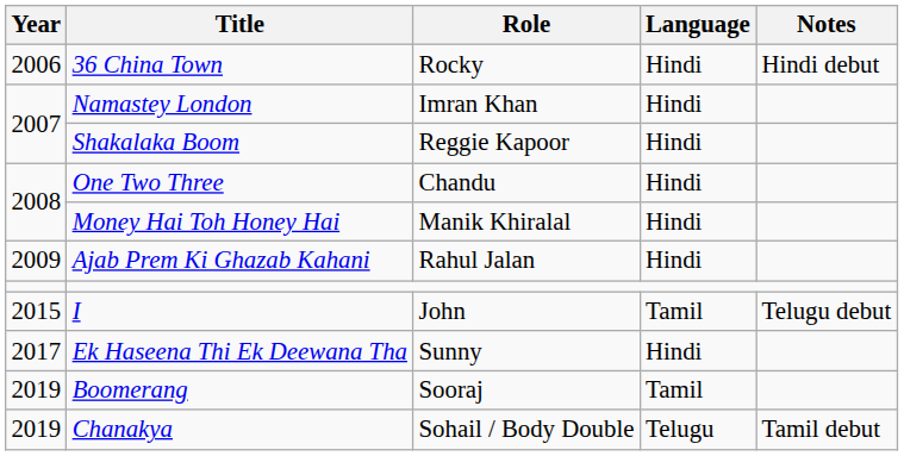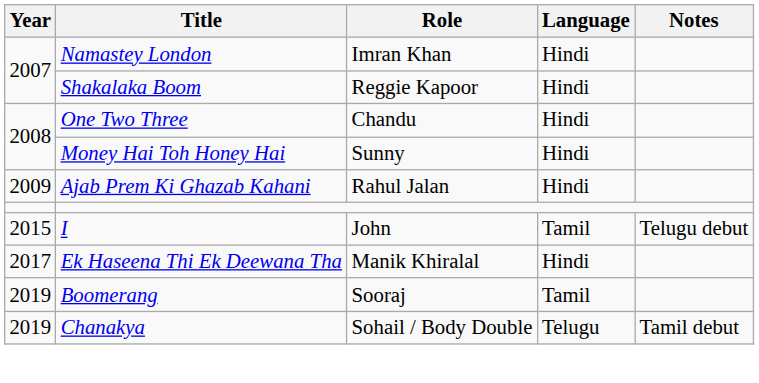 <table class="wikitable">
 <tr>
 <th>Year</th>
 <th>Title</th>
 <th>Role</th>
 <th>Language</th>
 <th>Notes</th>
-</tr>
-<tr>
-<td>2006</td>
-<td><em><a href='#'>36 China Town</a></em></td>
-<td>Rocky</td>
-<td>Hindi</td>
-<td>Hindi debut</td>
 </tr>
 <tr>
 <td rowspan="2">2007</td>
 <td><em><a href='#'>Namastey London</a></em></td>
 <td>Imran Khan</td>
 <td>Hindi</td>
 <td></td>
 </tr>
 <tr>
 <td><em><a href='#'>Shakalaka Boom</a></em></td>
 <td>Reggie Kapoor</td>
 <td>Hindi</td>
 <td></td>
 </tr>
 <tr>
 <td rowspan="2">2008</td>
 <td><em><a href='#'>One Two Three</a></em></td>
 <td>Chandu</td>
 <td>Hindi</td>
 <td></td>
 </tr>
 <tr>
 <td><em><a href='#'>Money Hai Toh Honey Hai</a></em></td>
-<td>Manik Khiralal</td>
+<td>Sunny</td>
 <td>Hindi</td>
 <td></td>
 </tr>
 <tr>
 <td>2009</td>
 <td><em><a href='#'>Ajab Prem Ki Ghazab Kahani</a></em></td>
 <td>Rahul Jalan</td>
 <td>Hindi</td>
 <td></td>
 </tr>
 <tr>
 <td></td>
 </tr>
 <tr>
 <td>2015</td>
 <td><em><a href='#'>I</a></em></td>
 <td>John</td>
 <td>Tamil</td>
 <td>Telugu debut</td>
 </tr>
 <tr>
 <td>2017</td>
 <td><em><a href='#'>Ek Haseena Thi Ek Deewana Tha</a></em></td>
-<td>Sunny</td>
+<td>Manik Khiralal</td>
 <td>Hindi</td>
 <td></td>
 </tr>
 <tr>
 <td>2019</td>
 <td><em><a href='#'>Boomerang</a></em></td>
 <td>Sooraj</td>
 <td>Tamil</td>
 <td></td>
 </tr>
 <tr>
 <td>2019</td>
 <td><em><a href='#'>Chanakya</a></em></td>
 <td>Sohail / Body Double</td>
 <td>Telugu</td>
 <td>Tamil debut</td>
 </tr>
 </table>
